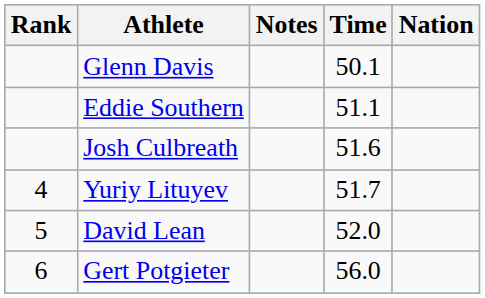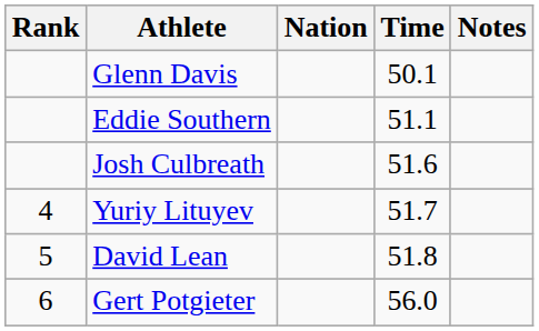 <table class="wikitable sortable" style="text-align:center">
 <tr>
 <th>Rank</th>
 <th>Athlete</th>
+<th>Nation</th>
+<th>Time</th>
 <th>Notes</th>
-<th>Time</th>
-<th>Nation</th>
 </tr>
 <tr>
 <td></td>
 <td align="left"><a href='#'>Glenn Davis</a></td>
+<td align="left"></td>
+<td>50.1</td>
 <td></td>
-<td>50.1</td>
-<td align="left"></td>
 </tr>
 <tr>
 <td></td>
 <td align="left"><a href='#'>Eddie Southern</a></td>
+<td align="left"></td>
+<td>51.1</td>
 <td></td>
-<td>51.1</td>
-<td align="left"></td>
 </tr>
 <tr>
 <td></td>
 <td align="left"><a href='#'>Josh Culbreath</a></td>
+<td align="left"></td>
+<td>51.6</td>
 <td></td>
-<td>51.6</td>
-<td align="left"></td>
 </tr>
 <tr>
 <td>4</td>
 <td align="left"><a href='#'>Yuriy Lituyev</a></td>
+<td align="left"></td>
+<td>51.7</td>
 <td></td>
-<td>51.7</td>
-<td align="left"></td>
 </tr>
 <tr>
 <td>5</td>
 <td align="left"><a href='#'>David Lean</a></td>
+<td align="left"></td>
+<td>51.8</td>
 <td></td>
-<td>52.0</td>
-<td align="left"></td>
 </tr>
 <tr>
 <td>6</td>
 <td align="left"><a href='#'>Gert Potgieter</a></td>
+<td align="left"></td>
+<td>56.0</td>
 <td></td>
-<td>56.0</td>
-<td align="left"></td>
 </tr>
 </table>
